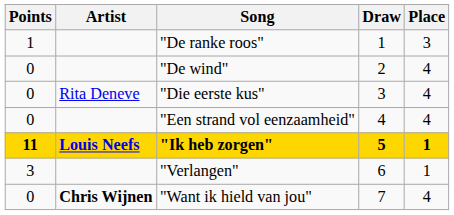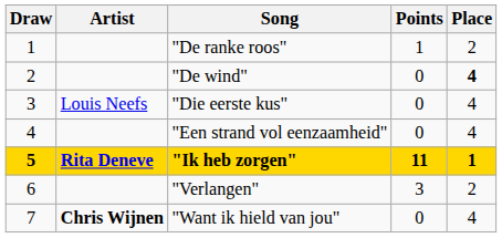 <table class="sortable wikitable" style="margin: 1em auto 1em auto; text-align:center">
 <tr>
-<th>Points</th>
+<th>Draw</th>
 <th>Artist</th>
 <th>Song</th>
-<th>Draw</th>
+<th>Points</th>
 <th>Place</th>
 </tr>
 <tr>
 <td>1</td>
 <td align="left"></td>
 <td align="left">"De ranke roos"</td>
 <td>1</td>
-<td>3</td>
+<td>2</td>
 </tr>
 <tr>
-<td>0</td>
+<td>2</td>
 <td align="left"></td>
 <td align="left">"De wind"</td>
-<td>2</td>
+<td>0</td>
+<td><strong>4</strong></td>
+</tr>
+<tr>
+<td>3</td>
+<td align="left"><a href='#'>Louis Neefs</a></td>
+<td align="left">"Die eerste kus"</td>
+<td>0</td>
 <td>4</td>
 </tr>
 <tr>
-<td>0</td>
-<td align="left"><a href='#'>Rita Deneve</a></td>
-<td align="left">"Die eerste kus"</td>
-<td>3</td>
 <td>4</td>
-</tr>
-<tr>
-<td>0</td>
 <td align="left"></td>
 <td align="left">"Een strand vol eenzaamheid"</td>
-<td>4</td>
+<td>0</td>
 <td>4</td>
 </tr>
 <tr style="font-weight:bold; background:gold;">
+<td>5</td>
+<td align="left"><a href='#'>Rita Deneve</a></td>
+<td align="left">"Ik heb zorgen"</td>
 <td>11</td>
-<td align="left"><a href='#'>Louis Neefs</a></td>
-<td align="left">"Ik heb zorgen"</td>
-<td>5</td>
 <td>1</td>
 </tr>
 <tr>
-<td>3</td>
+<td>6</td>
 <td align="left"></td>
 <td align="left">"Verlangen"</td>
-<td>6</td>
-<td>1</td>
+<td>3</td>
+<td>2</td>
 </tr>
 <tr>
-<td>0</td>
+<td>7</td>
 <td align="left"><strong>Chris Wijnen</strong></td>
 <td align="left">"Want ik hield van jou"</td>
-<td>7</td>
+<td>0</td>
 <td>4</td>
 </tr>
 </table>
